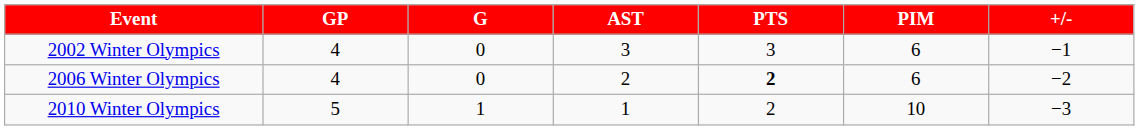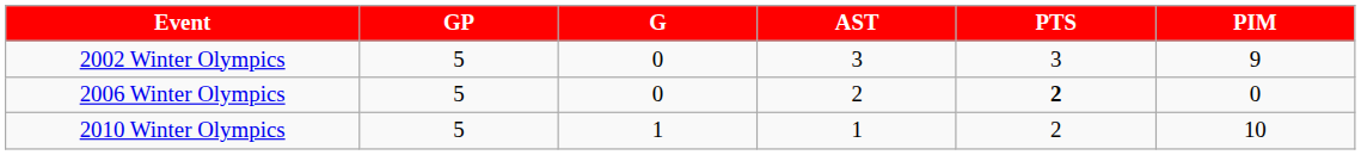 <table class="wikitable sortable">
 <tr>
 <th style="background:red; color:white" width="16%">Event</th>
 <th style="background:red; color:white" width="9%">GP</th>
 <th style="background:red; color:white" width="9%">G</th>
 <th style="background:red; color:white" width="9%">AST</th>
 <th style="background:red; color:white" width="9%">PTS</th>
 <th style="background:red; color:white" width="9%">PIM</th>
-<th style="background:red; color:white" width="9%">+/-</th>
 </tr>
 <tr align="center">
 <td><a href='#'>2002 Winter Olympics</a></td>
-<td>4</td>
+<td>5</td>
 <td>0</td>
 <td>3</td>
 <td>3</td>
-<td>6</td>
-<td>−1</td>
+<td>9</td>
 </tr>
 <tr align="center">
 <td><a href='#'>2006 Winter Olympics</a></td>
-<td>4</td>
+<td>5</td>
 <td>0</td>
 <td>2</td>
 <td><strong>2</strong></td>
-<td>6</td>
-<td>−2</td>
+<td>0</td>
 </tr>
 <tr align="center">
 <td><a href='#'>2010 Winter Olympics</a></td>
 <td>5</td>
 <td>1</td>
 <td>1</td>
 <td>2</td>
 <td>10</td>
-<td>−3</td>
 </tr>
 </table>
